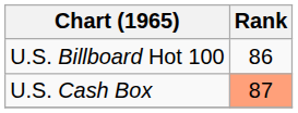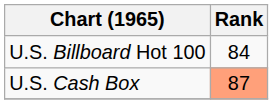 <table class="wikitable">
 <tr>
 <th>Chart (1965)</th>
 <th style="text-align:center;">Rank</th>
 </tr>
 <tr>
 <td>U.S. <em>Billboard</em> Hot 100</td>
-<td style="text-align:center;">86</td>
+<td style="text-align:center;">84</td>
 </tr>
 <tr>
 <td>U.S. <em>Cash Box</em> </td>
 <td style="background: lightsalmon; text-align:center;">87</td>
 </tr>
 <tr>
 </tr>
 </table>
